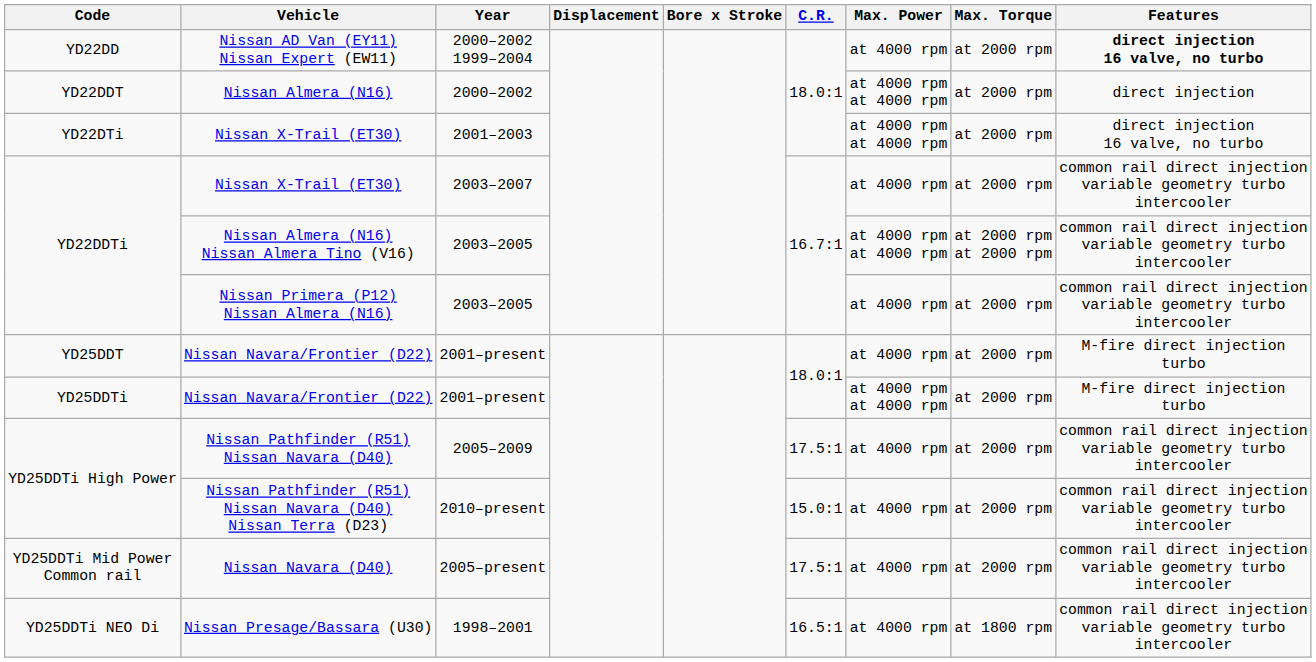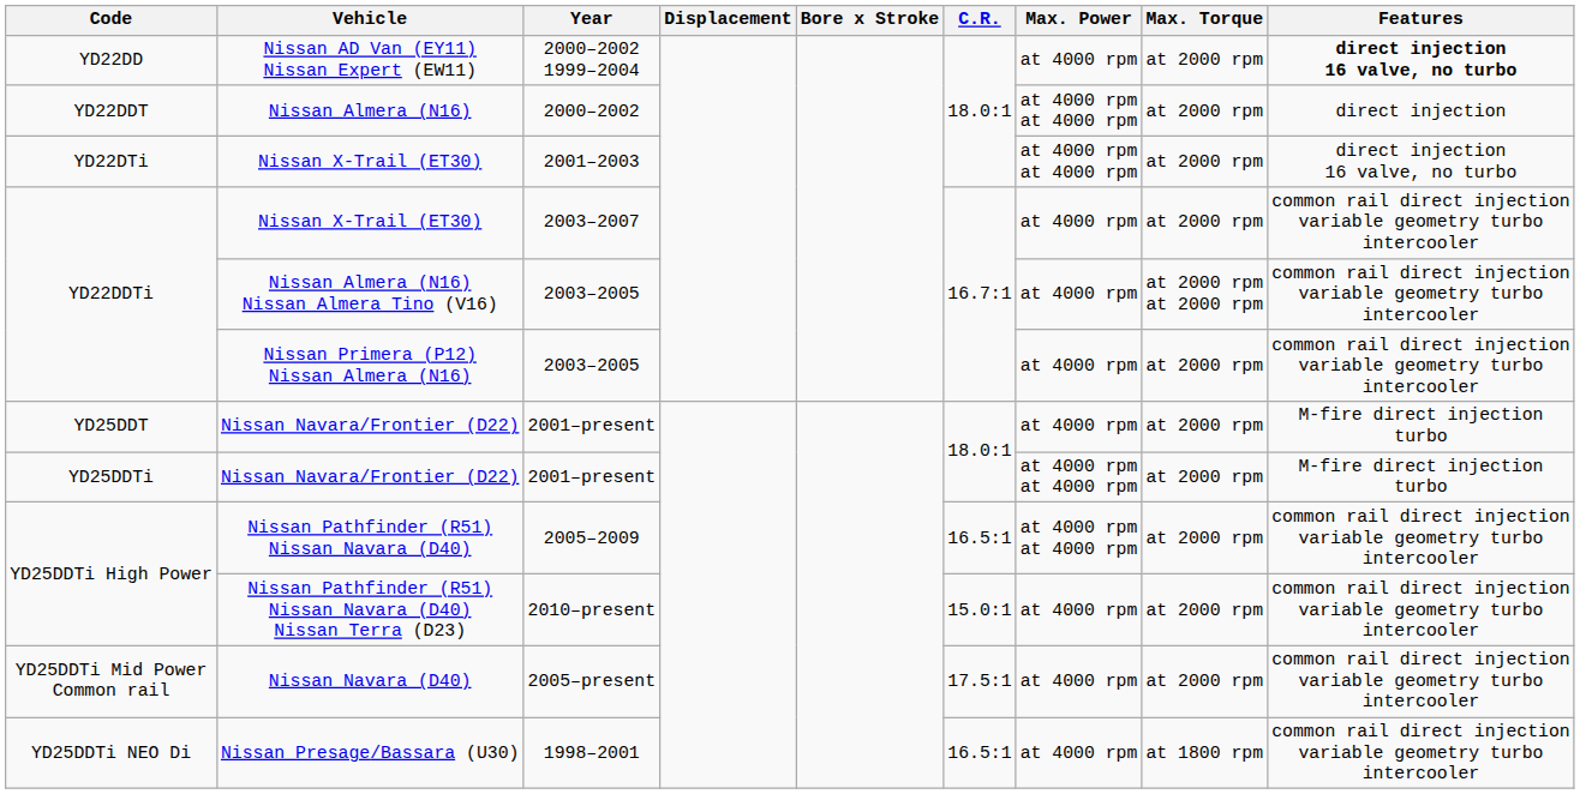 <table class="wikitable" style="text-align:center; font-size:91%;">
 <tr>
 <th>Code</th>
 <th>Vehicle</th>
 <th>Year</th>
 <th>Displacement</th>
 <th>Bore x Stroke</th>
 <th><a href='#'>C.R.</a></th>
 <th>Max. Power</th>
 <th>Max. Torque</th>
 <th>Features</th>
 </tr>
 <tr>
 <td>YD22DD</td>
 <td><a href='#'>Nissan AD Van (EY11)</a><br><a href='#'>Nissan Expert</a> (EW11)</td>
 <td>2000–2002<br>1999–2004</td>
 <td rowspan=6></td>
 <td rowspan=6></td>
 <td rowspan=3>18.0:1</td>
 <td> at 4000 rpm</td>
 <td> at 2000 rpm</td>
 <td><strong>direct injection<br>16 valve, no turbo</strong></td>
 </tr>
 <tr>
 <td>YD22DDT</td>
 <td><a href='#'>Nissan Almera (N16)</a></td>
 <td>2000–2002</td>
 <td> at 4000 rpm<br> at 4000 rpm</td>
 <td> at 2000 rpm</td>
 <td>direct injection<br></td>
 </tr>
 <tr>
 <td>YD22DTi</td>
 <td><a href='#'>Nissan X-Trail (ET30)</a></td>
 <td>2001–2003</td>
 <td> at 4000 rpm<br> at 4000 rpm</td>
 <td> at 2000 rpm</td>
 <td>direct injection<br>16 valve, no turbo</td>
 </tr>
 <tr>
 <td rowspan="3">YD22DDTi</td>
 <td><a href='#'>Nissan X-Trail (ET30)</a></td>
 <td>2003–2007</td>
 <td rowspan=3>16.7:1</td>
 <td> at 4000 rpm</td>
 <td> at 2000 rpm</td>
 <td>common rail direct injection<br>variable geometry turbo<br>intercooler</td>
 </tr>
 <tr>
 <td><a href='#'>Nissan Almera (N16)</a><br><a href='#'>Nissan Almera Tino</a> (V16)</td>
 <td>2003–2005</td>
-<td> at 4000 rpm<br> at 4000 rpm</td>
+<td> at 4000 rpm</td>
 <td> at 2000 rpm<br> at 2000 rpm</td>
 <td>common rail direct injection<br>variable geometry turbo<br>intercooler</td>
 </tr>
 <tr>
 <td><a href='#'>Nissan Primera (P12)</a><br><a href='#'>Nissan Almera (N16)</a></td>
 <td>2003–2005</td>
 <td> at 4000 rpm</td>
 <td> at 2000 rpm</td>
 <td>common rail direct injection<br>variable geometry turbo<br>intercooler</td>
 </tr>
 <tr>
 <td>YD25DDT</td>
 <td><a href='#'>Nissan Navara/Frontier (D22)</a></td>
 <td>2001–present</td>
 <td rowspan=6></td>
 <td rowspan=6></td>
 <td rowspan=2>18.0:1</td>
 <td> at 4000 rpm</td>
 <td> at 2000 rpm</td>
 <td>M-fire direct injection<br>turbo</td>
 </tr>
 <tr>
 <td>YD25DDTi</td>
 <td><a href='#'>Nissan Navara/Frontier (D22)</a></td>
 <td>2001–present</td>
 <td> at 4000 rpm<br> at 4000 rpm</td>
 <td> at 2000 rpm</td>
 <td>M-fire direct injection<br>turbo</td>
 </tr>
 <tr>
 <td rowspan="2">YD25DDTi High Power</td>
 <td><a href='#'>Nissan Pathfinder (R51)</a><br> <a href='#'>Nissan Navara (D40)</a></td>
 <td>2005–2009</td>
-<td>17.5:1</td>
-<td> at 4000 rpm</td>
+<td>16.5:1</td>
+<td> at 4000 rpm<br> at 4000 rpm</td>
 <td> at 2000 rpm</td>
 <td>common rail direct injection<br>variable geometry turbo<br>intercooler</td>
 </tr>
 <tr>
 <td><a href='#'>Nissan Pathfinder (R51)</a><br> <a href='#'>Nissan Navara (D40)</a><br> <a href='#'>Nissan Terra</a> (D23)</td>
 <td>2010–present</td>
 <td>15.0:1</td>
 <td> at 4000 rpm</td>
 <td> at 2000 rpm</td>
 <td>common rail direct injection<br>variable geometry turbo<br>intercooler</td>
 </tr>
 <tr>
 <td>YD25DDTi Mid Power<br>Common rail</td>
 <td><a href='#'>Nissan Navara (D40)</a></td>
 <td>2005–present</td>
 <td>17.5:1</td>
 <td> at 4000 rpm</td>
 <td> at 2000 rpm</td>
 <td>common rail direct injection<br>variable geometry turbo<br>intercooler</td>
 </tr>
 <tr>
 <td>YD25DDTi NEO Di</td>
 <td><a href='#'>Nissan Presage</a><a href='#'>/Bassara</a> (U30)</td>
 <td>1998–2001</td>
 <td>16.5:1</td>
 <td> at 4000 rpm</td>
 <td> at 1800 rpm</td>
 <td>common rail direct injection<br>variable geometry turbo<br>intercooler</td>
 </tr>
 </table>
